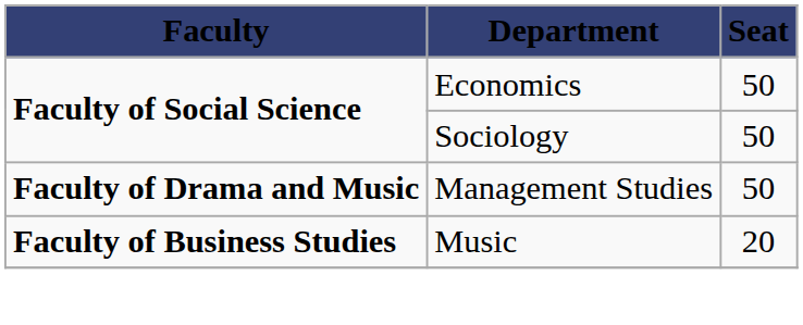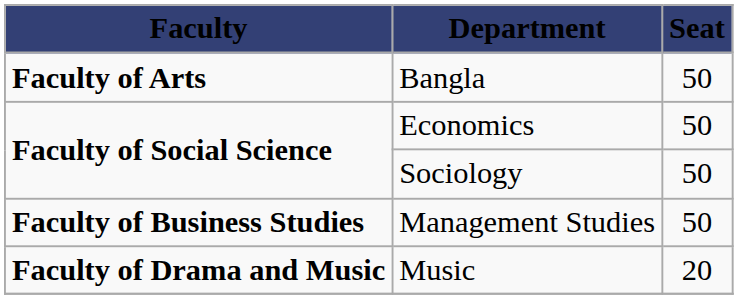 <table class = "wikitable">
 <tr>
 <th style='background: #334075'><span>Faculty</span></th>
 <th style='background: #334075'><span>Department</span></th>
 <th style='background: #334075'><span>Seat</span></th>
+</tr>
+<tr>
+<td><strong>Faculty of Arts</strong></td>
+<td>Bangla</td>
+<td style="text-align:center;">50</td>
 </tr>
 <tr>
 <td rowspan=2><strong>Faculty of Social Science</strong></td>
 <td>Economics</td>
 <td style="text-align:center;">50</td>
 </tr>
 <tr>
 <td>Sociology</td>
 <td style="text-align:center;">50</td>
 </tr>
 <tr>
-<td><strong>Faculty of Drama and Music</strong></td>
+<td><strong>Faculty of Business Studies </strong></td>
 <td>Management Studies</td>
 <td style="text-align:center;">50</td>
 </tr>
 <tr>
-<td><strong>Faculty of Business Studies </strong></td>
+<td><strong>Faculty of Drama and Music</strong></td>
 <td>Music</td>
 <td style="text-align:center;">20</td>
 </tr>
 <tr>
 </tr>
 </table>
